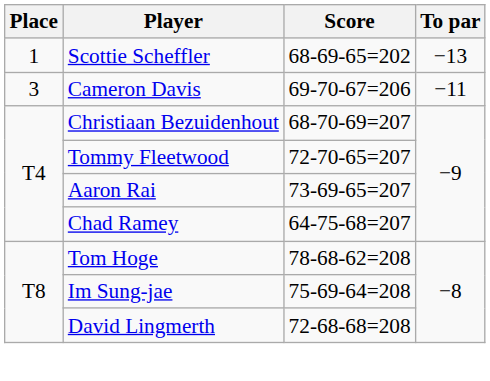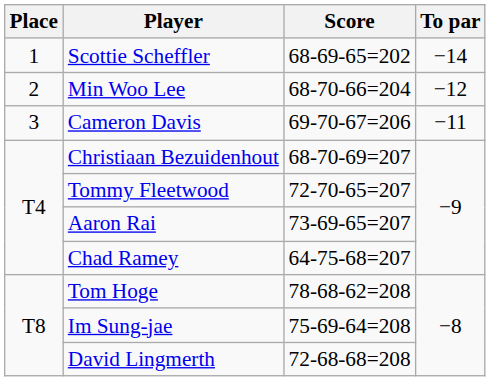 <table class="wikitable">
 <tr>
 <th>Place</th>
 <th>Player</th>
 <th>Score</th>
 <th>To par</th>
 </tr>
 <tr>
 <td align=center>1</td>
 <td> <a href='#'>Scottie Scheffler</a></td>
 <td>68-69-65=202</td>
-<td align=center>−13</td>
+<td align=center>−14</td>
+</tr>
+<tr>
+<td align=center>2</td>
+<td> <a href='#'>Min Woo Lee</a></td>
+<td>68-70-66=204</td>
+<td align=center>−12</td>
 </tr>
 <tr>
 <td align=center>3</td>
 <td> <a href='#'>Cameron Davis</a></td>
 <td>69-70-67=206</td>
 <td align=center>−11</td>
 </tr>
 <tr>
 <td rowspan=4 align=center>T4</td>
 <td> <a href='#'>Christiaan Bezuidenhout</a></td>
 <td>68-70-69=207</td>
 <td rowspan=4 align=center>−9</td>
 </tr>
 <tr>
 <td> <a href='#'>Tommy Fleetwood</a></td>
 <td>72-70-65=207</td>
 </tr>
 <tr>
 <td> <a href='#'>Aaron Rai</a></td>
 <td>73-69-65=207</td>
 </tr>
 <tr>
 <td> <a href='#'>Chad Ramey</a></td>
 <td>64-75-68=207</td>
 </tr>
 <tr>
 <td rowspan=3 align=center>T8</td>
 <td> <a href='#'>Tom Hoge</a></td>
 <td>78-68-62=208</td>
 <td rowspan=3 align=center>−8</td>
 </tr>
 <tr>
 <td> <a href='#'>Im Sung-jae</a></td>
 <td>75-69-64=208</td>
 </tr>
 <tr>
 <td> <a href='#'>David Lingmerth</a></td>
 <td>72-68-68=208</td>
 </tr>
 </table>
